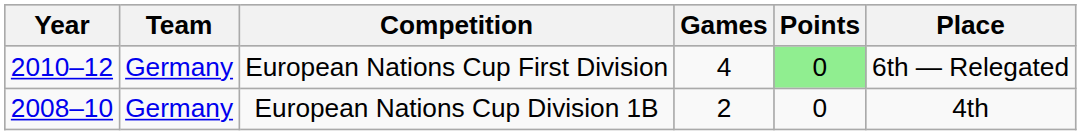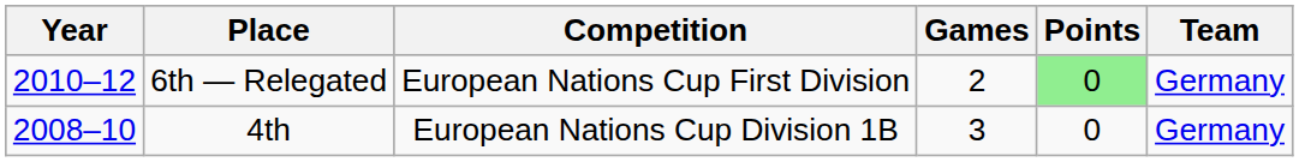 <table class="wikitable">
 <tr>
 <th>Year</th>
-<th>Team</th>
+<th>Place</th>
 <th>Competition</th>
 <th>Games</th>
 <th>Points</th>
-<th>Place</th>
+<th>Team</th>
 </tr>
 <tr align="center">
 <td><a href='#'>2010–12</a></td>
+<td>6th — Relegated</td>
+<td>European Nations Cup First Division</td>
+<td>2</td>
+<td style="background: lightgreen;">0</td>
 <td><a href='#'>Germany</a></td>
-<td>European Nations Cup First Division</td>
-<td>4</td>
-<td style="background: lightgreen;">0</td>
-<td>6th — Relegated</td>
 </tr>
 <tr align="center">
 <td><a href='#'>2008–10</a></td>
+<td>4th</td>
+<td>European Nations Cup Division 1B</td>
+<td>3</td>
+<td>0</td>
 <td><a href='#'>Germany</a></td>
-<td>European Nations Cup Division 1B</td>
-<td>2</td>
-<td>0</td>
-<td>4th</td>
 </tr>
 </table>
